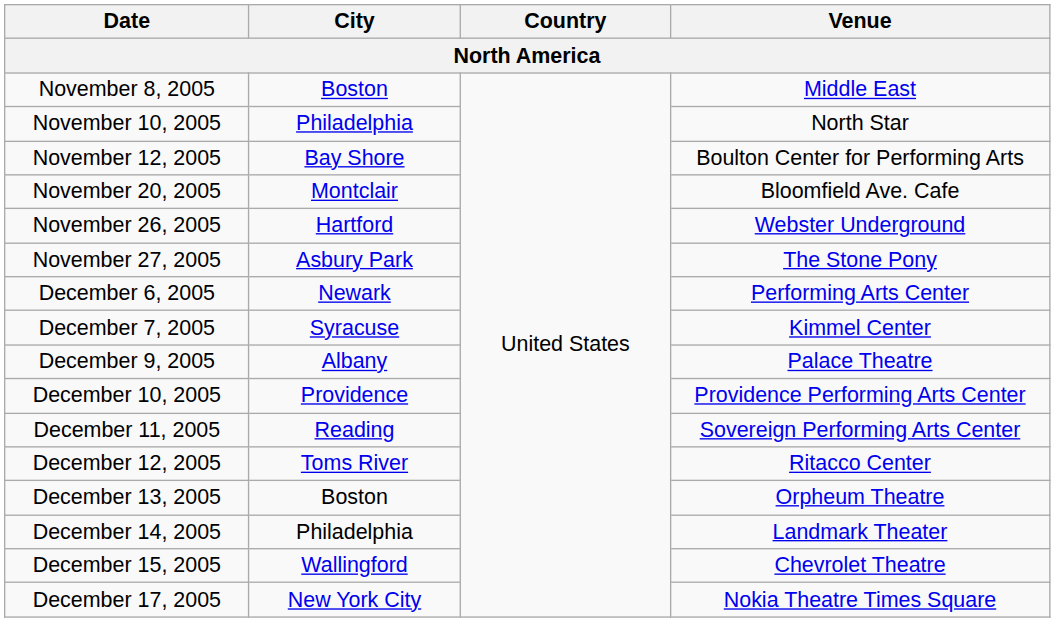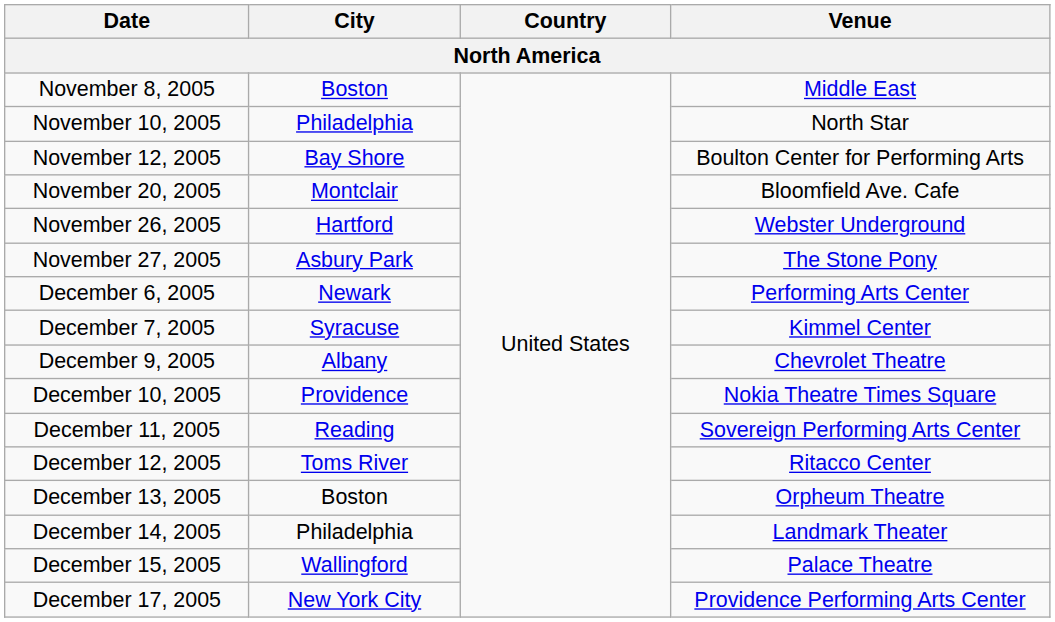 <table class="wikitable" style="text-align:center">
 <tr>
 <th width="175">Date</th>
 <th width="150">City</th>
 <th width="150">Country</th>
 <th width="275">Venue</th>
 </tr>
 <tr>
 <th colspan="4">North America</th>
 </tr>
 <tr>
 <td>November 8, 2005</td>
 <td><a href='#'>Boston</a></td>
 <td rowspan="16">United States</td>
 <td><a href='#'>Middle East</a></td>
 </tr>
 <tr>
 <td>November 10, 2005</td>
 <td><a href='#'>Philadelphia</a></td>
 <td>North Star</td>
 </tr>
 <tr>
 <td>November 12, 2005</td>
 <td><a href='#'>Bay Shore</a></td>
 <td>Boulton Center for Performing Arts</td>
 </tr>
 <tr>
 <td>November 20, 2005</td>
 <td><a href='#'>Montclair</a></td>
 <td>Bloomfield Ave. Cafe</td>
 </tr>
 <tr>
 <td>November 26, 2005</td>
 <td><a href='#'>Hartford</a></td>
 <td><a href='#'>Webster Underground</a></td>
 </tr>
 <tr>
 <td>November 27, 2005</td>
 <td><a href='#'>Asbury Park</a></td>
 <td><a href='#'>The Stone Pony</a></td>
 </tr>
 <tr>
 <td>December 6, 2005</td>
 <td><a href='#'>Newark</a></td>
 <td><a href='#'>Performing Arts Center</a></td>
 </tr>
 <tr>
 <td>December 7, 2005</td>
 <td><a href='#'>Syracuse</a></td>
 <td><a href='#'>Kimmel Center</a></td>
 </tr>
 <tr>
 <td>December 9, 2005</td>
 <td><a href='#'>Albany</a></td>
-<td><a href='#'>Palace Theatre</a></td>
+<td><a href='#'>Chevrolet Theatre</a></td>
 </tr>
 <tr>
 <td>December 10, 2005</td>
 <td><a href='#'>Providence</a></td>
-<td><a href='#'>Providence Performing Arts Center</a></td>
+<td><a href='#'>Nokia Theatre Times Square</a></td>
 </tr>
 <tr>
 <td>December 11, 2005</td>
 <td><a href='#'>Reading</a></td>
 <td><a href='#'>Sovereign Performing Arts Center</a></td>
 </tr>
 <tr>
 <td>December 12, 2005</td>
 <td><a href='#'>Toms River</a></td>
 <td><a href='#'>Ritacco Center</a></td>
 </tr>
 <tr>
 <td>December 13, 2005</td>
 <td>Boston</td>
 <td><a href='#'>Orpheum Theatre</a></td>
 </tr>
 <tr>
 <td>December 14, 2005</td>
 <td>Philadelphia</td>
 <td><a href='#'>Landmark Theater</a></td>
 </tr>
 <tr>
 <td>December 15, 2005</td>
 <td><a href='#'>Wallingford</a></td>
-<td><a href='#'>Chevrolet Theatre</a></td>
+<td><a href='#'>Palace Theatre</a></td>
 </tr>
 <tr>
 <td>December 17, 2005</td>
 <td><a href='#'>New York City</a></td>
-<td><a href='#'>Nokia Theatre Times Square</a></td>
+<td><a href='#'>Providence Performing Arts Center</a></td>
 </tr>
 </table>
